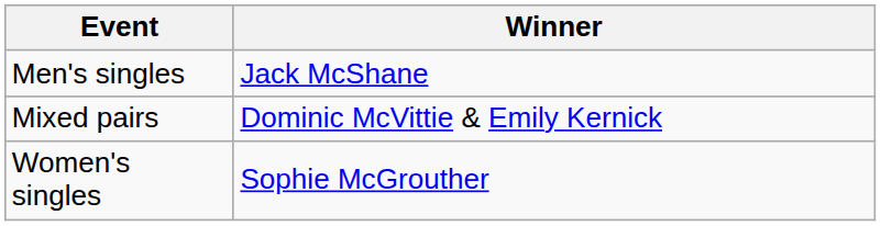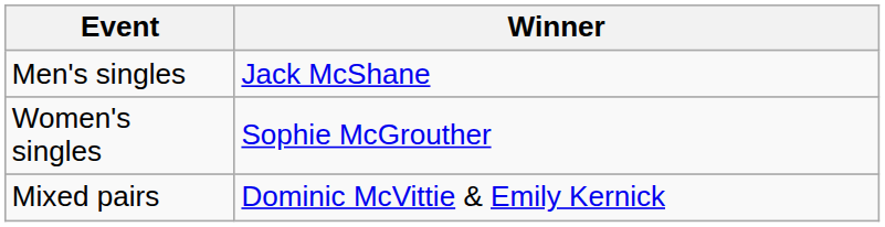 <table class="wikitable" style="font-size: 100%">
 <tr>
 <th width=120>Event</th>
 <th width=350>Winner</th>
 </tr>
 <tr>
 <td>Men's singles</td>
 <td> <a href='#'>Jack McShane</a></td>
 </tr>
 <tr>
+<td>Women's singles</td>
+<td> <a href='#'>Sophie McGrouther</a></td>
+</tr>
+<tr>
 <td>Mixed pairs</td>
 <td> <a href='#'>Dominic McVittie</a> & <a href='#'>Emily Kernick</a></td>
 </tr>
-<tr>
-<td>Women's singles</td>
-<td> <a href='#'>Sophie McGrouther</a></td>
-</tr>
 </table>
